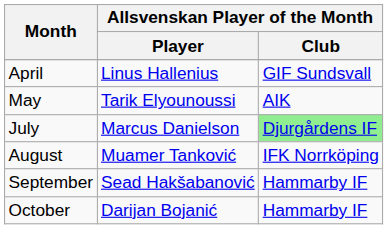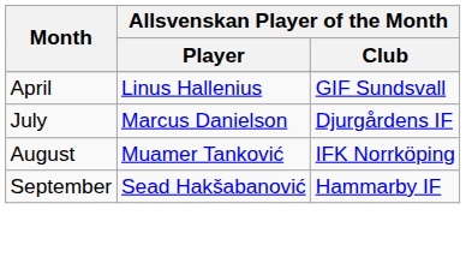 <table class="wikitable">
 <tr>
 <th rowspan="2">Month</th>
 <th colspan="2">Allsvenskan Player of the Month</th>
 </tr>
 <tr>
 <th>Player</th>
 <th>Club</th>
 </tr>
 <tr>
 </tr>
 <tr>
 <td>April</td>
 <td> <a href='#'>Linus Hallenius</a></td>
 <td><a href='#'>GIF Sundsvall</a></td>
 </tr>
 <tr>
-<td>May</td>
-<td> <a href='#'>Tarik Elyounoussi</a></td>
-<td><a href='#'>AIK</a></td>
-</tr>
-<tr>
 <td>July</td>
 <td> <a href='#'>Marcus Danielson</a></td>
-<td style="background: lightgreen;"><a href='#'>Djurgårdens IF</a></td>
+<td><a href='#'>Djurgårdens IF</a></td>
 </tr>
 <tr>
 <td>August</td>
 <td> <a href='#'>Muamer Tanković</a></td>
 <td><a href='#'>IFK Norrköping</a></td>
 </tr>
 <tr>
 <td>September</td>
 <td> <a href='#'>Sead Hakšabanović</a></td>
 <td><a href='#'>Hammarby IF</a></td>
 </tr>
-<tr>
-<td>October</td>
-<td> <a href='#'>Darijan Bojanić</a></td>
-<td><a href='#'>Hammarby IF</a></td>
-</tr>
 </table>
